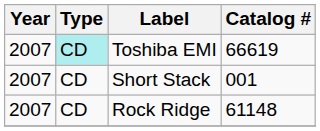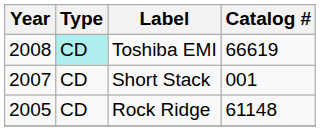 <table class="wikitable">
 <tr>
 <th>Year</th>
 <th>Type</th>
 <th>Label</th>
 <th>Catalog #</th>
 </tr>
 <tr>
-<td>2007</td>
+<td>2008</td>
 <td style="background: paleturquoise;">CD</td>
 <td>Toshiba EMI</td>
 <td>66619</td>
 </tr>
 <tr>
 <td>2007</td>
 <td>CD</td>
 <td>Short Stack</td>
 <td>001</td>
 </tr>
 <tr>
-<td>2007</td>
+<td>2005</td>
 <td>CD</td>
 <td>Rock Ridge</td>
 <td>61148</td>
 </tr>
 <tr>
 </tr>
 </table>
